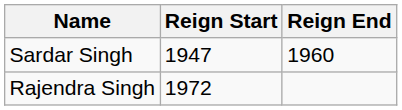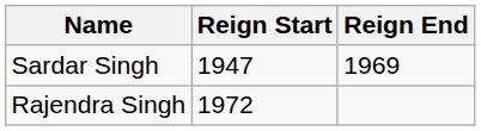 <table class="wikitable">
 <tr>
 <th>Name</th>
 <th>Reign Start</th>
 <th>Reign End</th>
 </tr>
 <tr>
 <td>Sardar Singh</td>
 <td>1947</td>
-<td>1960</td>
+<td>1969</td>
 </tr>
 <tr>
 <td>Rajendra Singh</td>
 <td>1972</td>
 <td></td>
 </tr>
 </table>
